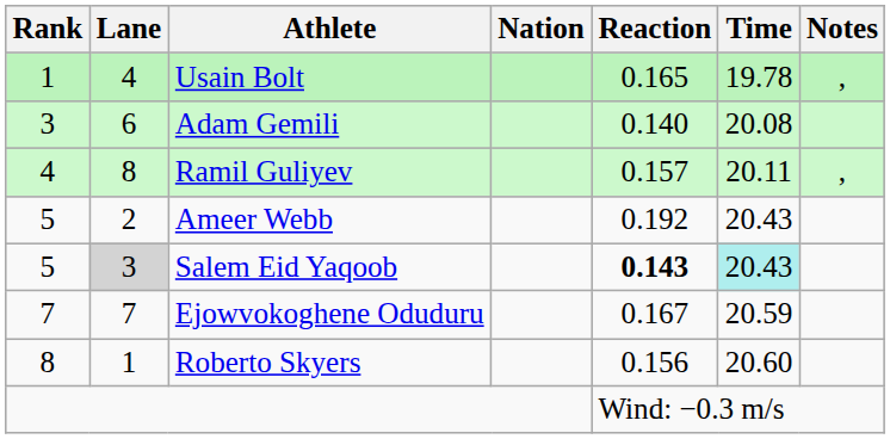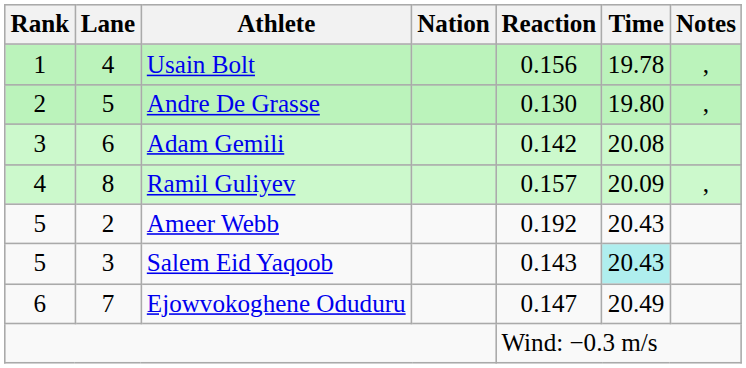 <table class="wikitable sortable" style="text-align:center">
 <tr>
 <th>Rank</th>
 <th>Lane</th>
 <th>Athlete</th>
 <th>Nation</th>
 <th>Reaction</th>
 <th>Time</th>
 <th>Notes</th>
 </tr>
 <tr bgcolor=bbf3bb>
 <td>1</td>
 <td>4</td>
 <td align=left><a href='#'>Usain Bolt</a></td>
 <td align=left></td>
-<td>0.165</td>
+<td>0.156</td>
 <td>19.78</td>
+<td>, </td>
+</tr>
+<tr bgcolor=bbf3bb>
+<td>2</td>
+<td>5</td>
+<td align=left><a href='#'>Andre De Grasse</a></td>
+<td align=left></td>
+<td>0.130</td>
+<td>19.80</td>
 <td>, </td>
 </tr>
 <tr bgcolor=ccf9cc>
 <td>3</td>
 <td>6</td>
 <td align=left><a href='#'>Adam Gemili</a></td>
 <td align=left></td>
-<td>0.140</td>
+<td>0.142</td>
 <td>20.08</td>
 <td></td>
 </tr>
 <tr bgcolor=ccf9cc>
 <td>4</td>
 <td>8</td>
 <td align=left><a href='#'>Ramil Guliyev</a></td>
 <td align=left></td>
 <td>0.157</td>
-<td>20.11</td>
+<td>20.09</td>
 <td>, </td>
 </tr>
 <tr>
 <td>5</td>
 <td>2</td>
 <td align=left><a href='#'>Ameer Webb</a></td>
 <td align=left></td>
 <td>0.192</td>
 <td>20.43</td>
 <td></td>
 </tr>
 <tr>
 <td>5</td>
-<td style="background: lightgrey;">3</td>
+<td>3</td>
 <td align=left><a href='#'>Salem Eid Yaqoob</a></td>
 <td align=left></td>
-<td><strong>0.143</strong></td>
+<td>0.143</td>
 <td style="background: paleturquoise;">20.43</td>
 <td></td>
 </tr>
 <tr>
-<td>7</td>
+<td>6</td>
 <td>7</td>
 <td align=left><a href='#'>Ejowvokoghene Oduduru</a></td>
 <td align=left></td>
-<td>0.167</td>
-<td>20.59</td>
-<td></td>
-</tr>
-<tr>
-<td>8</td>
-<td>1</td>
-<td align=left><a href='#'>Roberto Skyers</a></td>
-<td align=left></td>
-<td>0.156</td>
-<td>20.60</td>
+<td>0.147</td>
+<td>20.49</td>
 <td></td>
 </tr>
 <tr class="sortbottom">
 <td colspan=4></td>
 <td colspan="3" style="text-align:left;">Wind: −0.3 m/s</td>
 </tr>
 </table>
